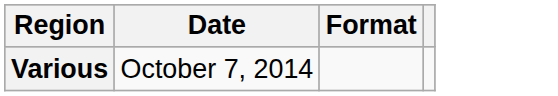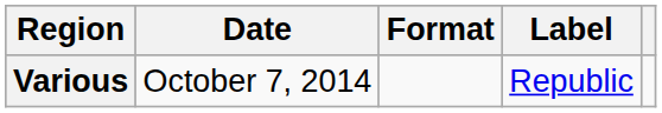 <table class="wikitable plainrowheaders">
 <tr>
 <th scope="col">Region</th>
 <th scope="col">Date</th>
 <th scope="col">Format</th>
+<th scope="col">Label</th>
 <th scope="col"></th>
 </tr>
 <tr>
 <th scope="row">Various</th>
 <td>October 7, 2014</td>
 <td></td>
+<td><a href='#'>Republic</a></td>
 <td></td>
 </tr>
 </table>
